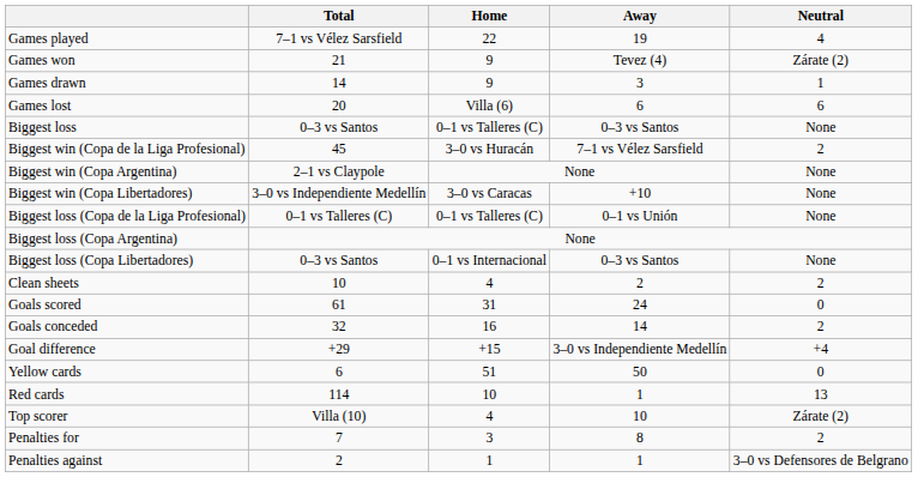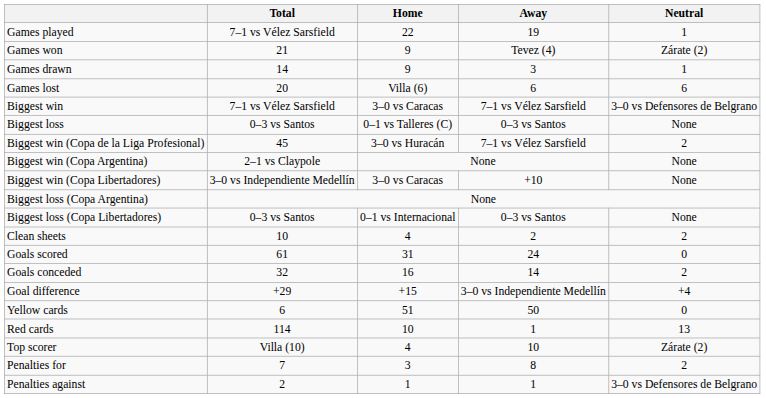 <table class="wikitable" style="text-align: center;">
 <tr>
 <th></th>
 <th>Total</th>
 <th>Home</th>
 <th>Away</th>
 <th>Neutral</th>
 </tr>
 <tr>
 <td align=left>Games played</td>
 <td>7–1 vs Vélez Sarsfield</td>
 <td>22</td>
 <td>19</td>
-<td>4</td>
+<td>1</td>
 </tr>
 <tr>
 <td align=left>Games won</td>
 <td>21</td>
 <td>9</td>
 <td>Tevez (4)</td>
 <td>Zárate (2) </td>
 </tr>
 <tr>
 <td align=left>Games drawn</td>
 <td>14</td>
 <td>9</td>
 <td>3</td>
 <td>1</td>
 </tr>
 <tr>
 <td align=left>Games lost</td>
 <td>20</td>
 <td>Villa (6) </td>
 <td>6</td>
 <td>6</td>
+</tr>
+<tr>
+<td align=left>Biggest win</td>
+<td>7–1 vs Vélez Sarsfield</td>
+<td>3–0 vs Caracas</td>
+<td>7–1 vs Vélez Sarsfield</td>
+<td>3–0 vs Defensores de Belgrano</td>
 </tr>
 <tr>
 <td align=left>Biggest loss</td>
 <td>0–3 vs Santos</td>
 <td>0–1 vs Talleres (C)</td>
 <td>0–3 vs Santos</td>
 <td>None</td>
 </tr>
 <tr>
 <td align=left>Biggest win (Copa de la Liga Profesional)</td>
 <td>45</td>
 <td>3–0 vs Huracán</td>
 <td>7–1 vs Vélez Sarsfield</td>
 <td>2</td>
 </tr>
 <tr>
 <td align=left>Biggest win (Copa Argentina)</td>
 <td>2–1 vs Claypole</td>
 <td colspan=2>None</td>
 <td>None</td>
 </tr>
 <tr>
 <td align=left>Biggest win (Copa Libertadores)</td>
 <td>3–0 vs Independiente Medellín</td>
 <td>3–0 vs Caracas</td>
 <td>+10</td>
-<td>None</td>
-</tr>
-<tr>
-<td align=left>Biggest loss (Copa de la Liga Profesional)</td>
-<td>0–1 vs Talleres (C)</td>
-<td>0–1 vs Talleres (C)</td>
-<td>0–1 vs Unión</td>
 <td>None</td>
 </tr>
 <tr>
 <td align=left>Biggest loss (Copa Argentina)</td>
 <td colspan=4>None</td>
 </tr>
 <tr>
 <td align=left>Biggest loss (Copa Libertadores)</td>
 <td>0–3 vs Santos</td>
 <td>0–1 vs Internacional</td>
 <td>0–3 vs Santos</td>
 <td>None</td>
 </tr>
 <tr>
 <td align=left>Clean sheets</td>
 <td>10</td>
 <td>4</td>
 <td>2</td>
 <td>2</td>
 </tr>
 <tr>
 <td align=left>Goals scored</td>
 <td>61</td>
 <td>31</td>
 <td>24</td>
 <td>0</td>
 </tr>
 <tr>
 <td align=left>Goals conceded</td>
 <td>32</td>
 <td>16</td>
 <td>14</td>
 <td>2</td>
 </tr>
 <tr>
 <td align=left>Goal difference</td>
 <td>+29</td>
 <td>+15</td>
 <td>3–0 vs Independiente Medellín</td>
 <td>+4</td>
 </tr>
 <tr>
 <td align=left>Yellow cards</td>
 <td>6</td>
 <td>51</td>
 <td>50</td>
 <td>0</td>
 </tr>
 <tr>
 <td align=left>Red cards</td>
 <td>114</td>
 <td>10</td>
 <td>1</td>
 <td>13</td>
 </tr>
 <tr>
 <td align=left>Top scorer</td>
 <td>Villa (10)</td>
 <td>4</td>
 <td>10</td>
 <td>Zárate (2) </td>
 </tr>
 <tr>
 <td align=left>Penalties for</td>
 <td>7</td>
 <td>3</td>
 <td>8</td>
 <td>2</td>
 </tr>
 <tr>
 <td align=left>Penalties against</td>
 <td>2</td>
 <td>1</td>
 <td>1</td>
 <td>3–0 vs Defensores de Belgrano</td>
 </tr>
 </table>
